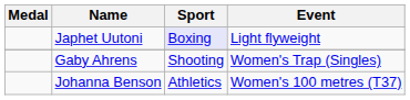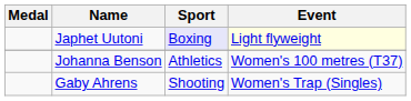 <table class="wikitable">
 <tr>
 <th>Medal</th>
 <th>Name</th>
 <th>Sport</th>
 <th>Event</th>
 </tr>
 <tr>
 <td></td>
 <td><a href='#'>Japhet Uutoni</a></td>
 <td style="background: lavender;"><a href='#'>Boxing</a></td>
-<td><a href='#'>Light flyweight</a></td>
+<td style="background: lightyellow;"><a href='#'>Light flyweight</a></td>
 </tr>
 <tr>
+</tr>
+<tr>
+<td></td>
+<td><a href='#'>Johanna Benson</a></td>
+<td><a href='#'>Athletics</a></td>
+<td><a href='#'>Women's 100 metres (T37)</a></td>
 </tr>
 <tr>
 <td></td>
 <td><a href='#'>Gaby Ahrens</a></td>
 <td><a href='#'>Shooting</a></td>
 <td><a href='#'>Women's Trap (Singles)</a></td>
 </tr>
-<tr>
-<td></td>
-<td><a href='#'>Johanna Benson</a></td>
-<td><a href='#'>Athletics</a></td>
-<td><a href='#'>Women's 100 metres (T37)</a></td>
-</tr>
 </table>
